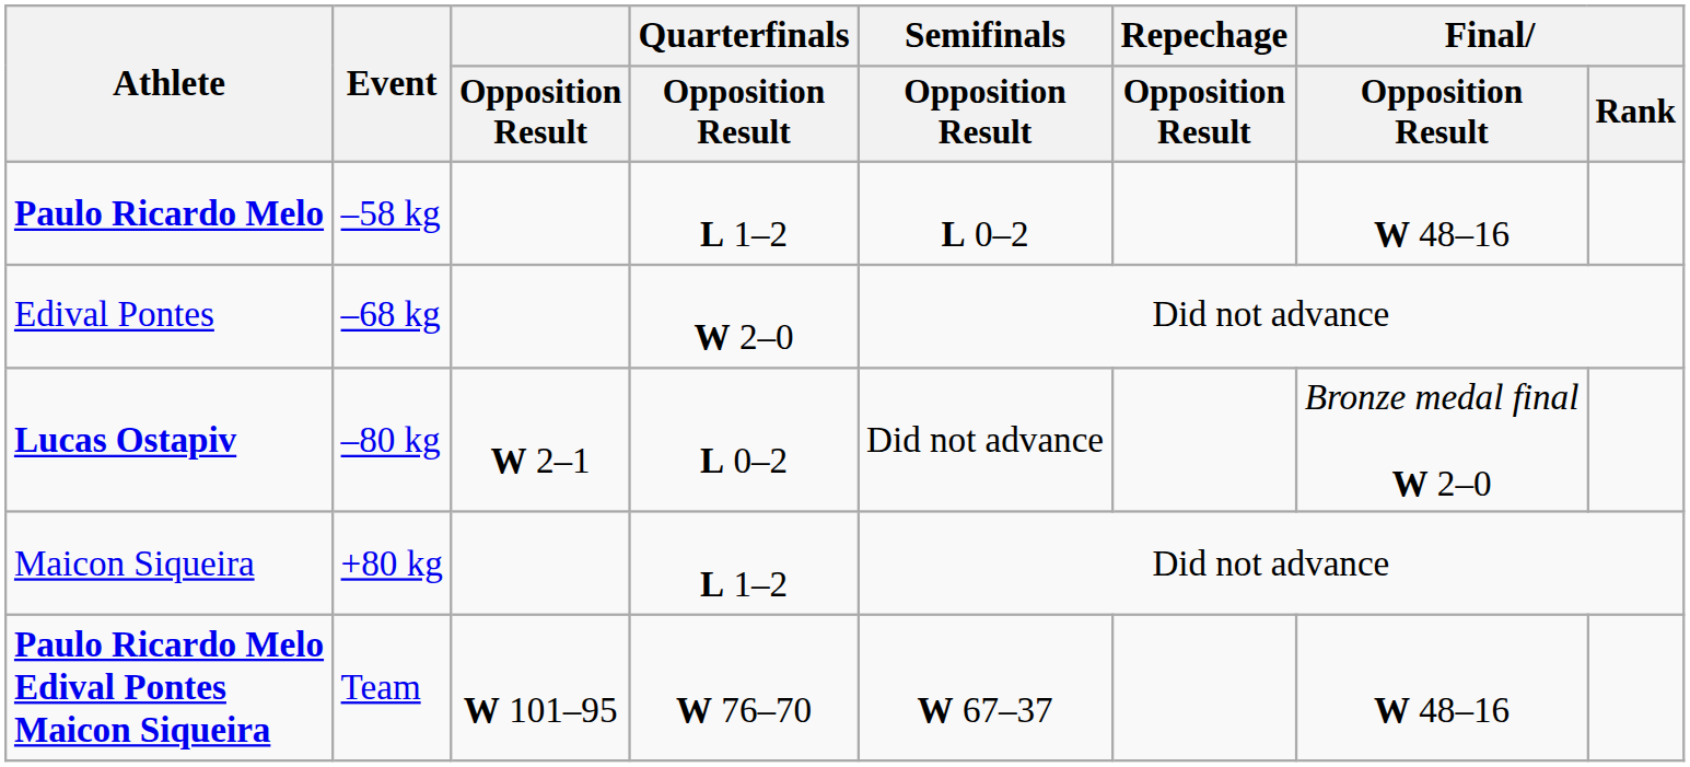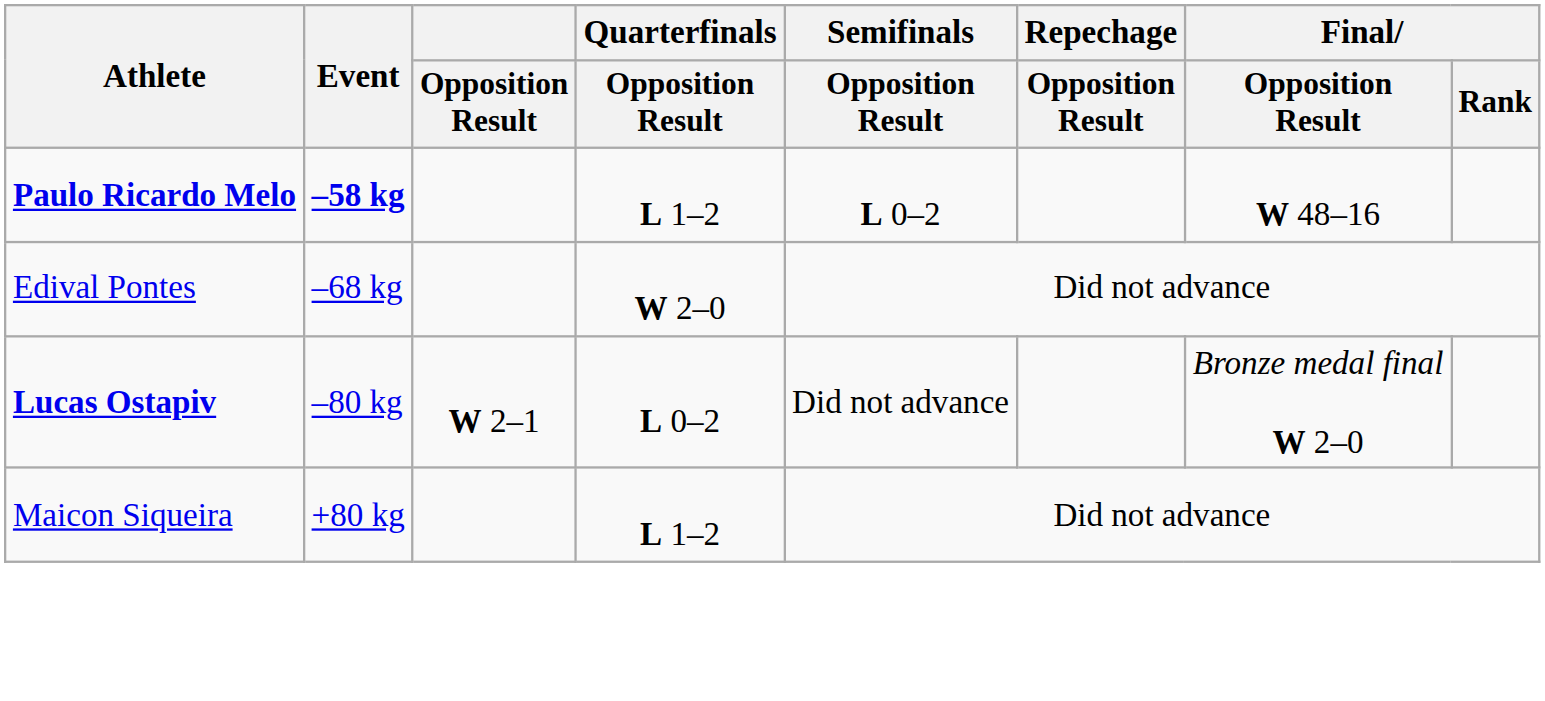 <table class=wikitable style=font-size:90%;text-align:center>
 <tr>
 <th rowspan=2>Athlete</th>
 <th rowspan=2>Event</th>
 <th></th>
 <th>Quarterfinals</th>
 <th>Semifinals</th>
 <th>Repechage</th>
 <th colspan=2>Final/ </th>
 </tr>
 <tr style=font-size:95%>
 <th>Opposition<br>Result</th>
 <th>Opposition<br>Result</th>
 <th>Opposition<br>Result</th>
 <th>Opposition<br>Result</th>
 <th>Opposition<br>Result</th>
 <th>Rank</th>
 </tr>
 <tr align=center>
 <td align=left><strong><a href='#'>Paulo Ricardo Melo</a></strong></td>
-<td align=left><a href='#'>–58 kg</a></td>
+<td align=left><strong><a href='#'>–58 kg</a></strong></td>
 <td></td>
 <td><br><strong>L</strong> 1–2</td>
 <td><br><strong>L</strong> 0–2</td>
 <td></td>
 <td><br><strong>W</strong> 48–16</td>
 <td></td>
 </tr>
 <tr align=center>
 <td align=left><a href='#'>Edival Pontes</a></td>
 <td align=left><a href='#'>–68 kg</a></td>
 <td></td>
 <td><br><strong>W</strong> 2–0</td>
 <td colspan=4>Did not advance</td>
 </tr>
 <tr align=center>
 <td align=left><strong><a href='#'>Lucas Ostapiv</a></strong></td>
 <td align=left><a href='#'>–80 kg</a></td>
 <td><br><strong>W</strong> 2–1</td>
 <td><br><strong>L</strong> 0–2</td>
 <td>Did not advance</td>
 <td></td>
 <td><em>Bronze medal final</em><br><br><strong>W</strong> 2–0</td>
 <td></td>
 </tr>
 <tr align=center>
 <td align=left><a href='#'>Maicon Siqueira</a></td>
 <td align=left><a href='#'>+80 kg</a></td>
 <td></td>
 <td><br><strong>L</strong> 1–2</td>
 <td colspan=4>Did not advance</td>
 </tr>
-<tr align=center>
-<td align=left><strong><a href='#'>Paulo Ricardo Melo</a><br><a href='#'>Edival Pontes</a><br><a href='#'>Maicon Siqueira</a></strong></td>
-<td align=left><a href='#'>Team</a></td>
-<td><br><strong>W</strong> 101–95</td>
-<td><br><strong>W</strong> 76–70</td>
-<td><br><strong>W</strong> 67–37</td>
-<td></td>
-<td><br><strong>W</strong> 48–16</td>
-<td></td>
-</tr>
 </table>
